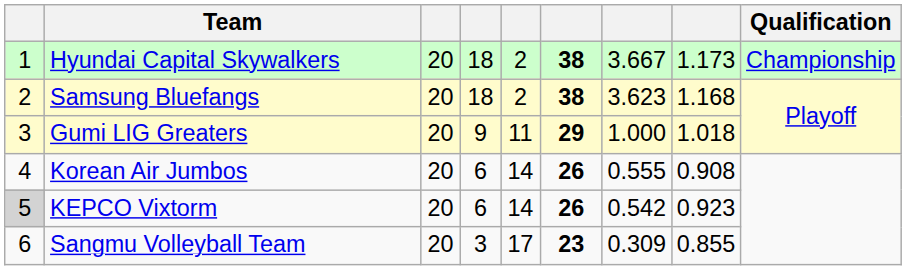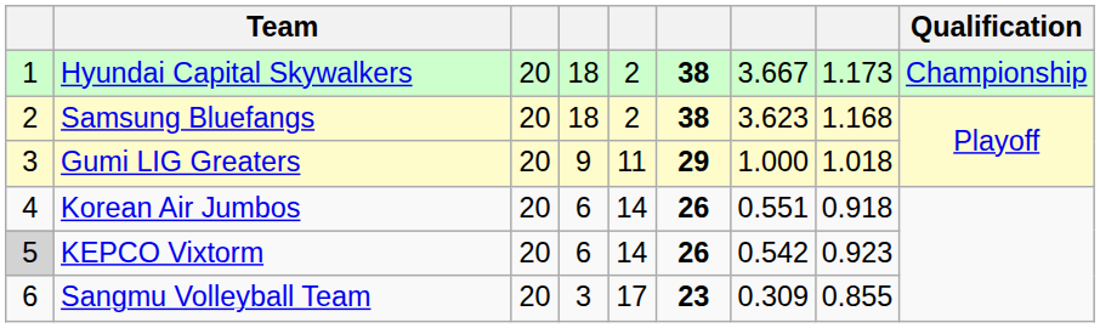 <table class="wikitable" style="text-align:center;">
 <tr>
 <th width=20></th>
 <th width=250>Team</th>
 <th width=20></th>
 <th width=20></th>
 <th width=20></th>
 <th width=35></th>
 <th width=35></th>
 <th width=35></th>
 <th width=50>Qualification</th>
 </tr>
 <tr bgcolor=#ccffcc>
 <td>1</td>
 <td align=left><a href='#'>Hyundai Capital Skywalkers</a></td>
 <td>20</td>
 <td>18</td>
 <td>2</td>
 <td><strong>38</strong></td>
 <td>3.667</td>
 <td>1.173</td>
 <td><a href='#'>Championship</a></td>
 </tr>
 <tr bgcolor=#fffccc>
 <td>2</td>
 <td align=left><a href='#'>Samsung Bluefangs</a></td>
 <td>20</td>
 <td>18</td>
 <td>2</td>
 <td><strong>38</strong></td>
 <td>3.623</td>
 <td>1.168</td>
 <td rowspan="2"><a href='#'>Playoff</a></td>
 </tr>
 <tr bgcolor=#fffccc>
 <td>3</td>
 <td align=left><a href='#'>Gumi LIG Greaters</a></td>
 <td>20</td>
 <td>9</td>
 <td>11</td>
 <td><strong>29</strong></td>
 <td>1.000</td>
 <td>1.018</td>
 </tr>
 <tr>
 <td>4</td>
 <td align=left><a href='#'>Korean Air Jumbos</a></td>
 <td>20</td>
 <td>6</td>
 <td>14</td>
 <td><strong>26</strong></td>
-<td>0.555</td>
-<td>0.908</td>
+<td>0.551</td>
+<td>0.918</td>
 <td rowspan="4"></td>
 </tr>
 <tr>
 <td style="background: lightgrey;">5</td>
 <td align=left><a href='#'>KEPCO Vixtorm</a></td>
 <td>20</td>
 <td>6</td>
 <td>14</td>
 <td><strong>26</strong></td>
 <td>0.542</td>
 <td>0.923</td>
 </tr>
 <tr>
 <td>6</td>
 <td align=left><a href='#'>Sangmu Volleyball Team</a></td>
 <td>20</td>
 <td>3</td>
 <td>17</td>
 <td><strong>23</strong></td>
 <td>0.309</td>
 <td>0.855</td>
 </tr>
 </table>
